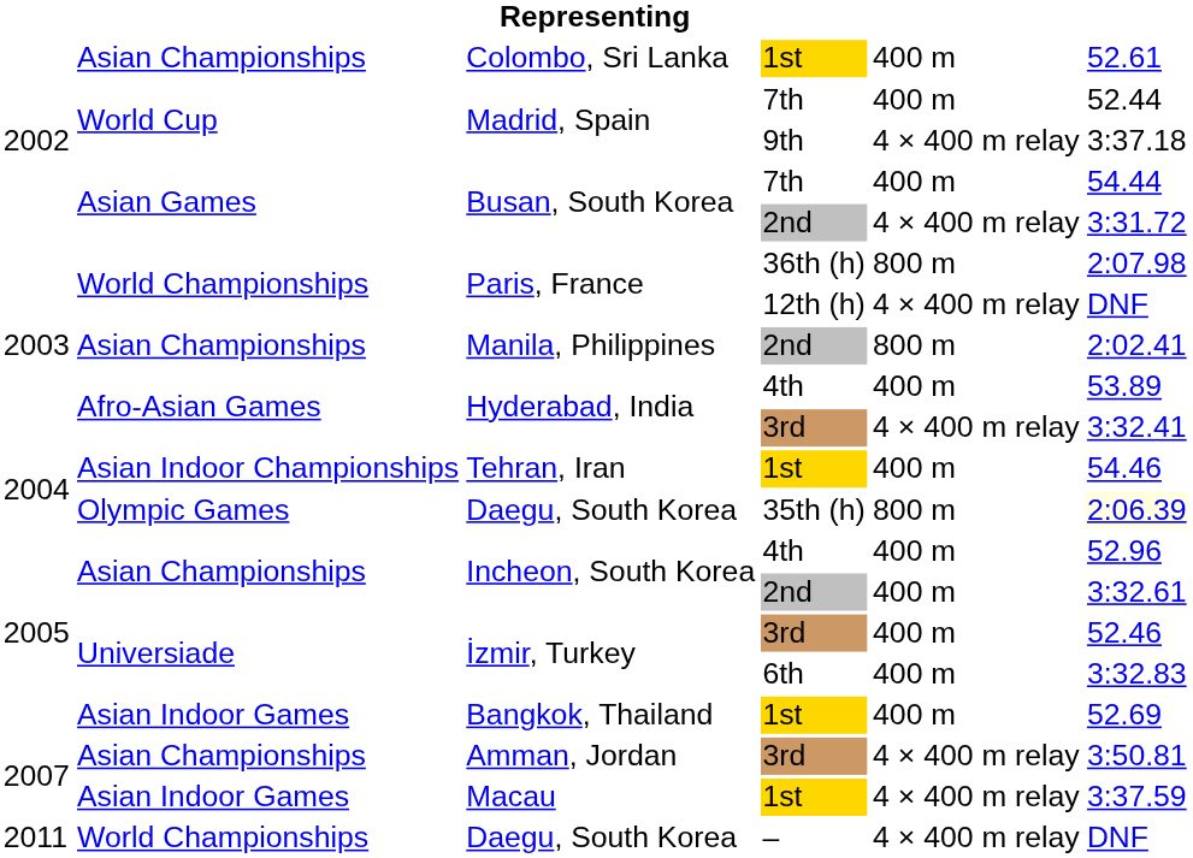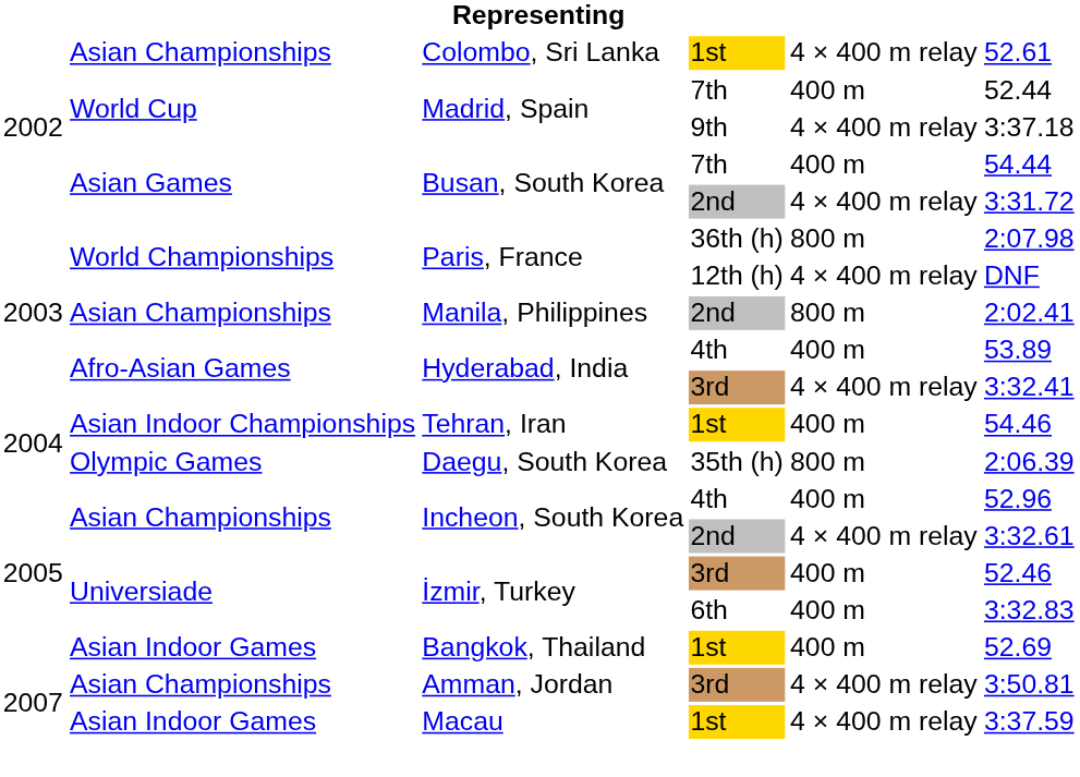 <table>
 <tr>
 <th colspan="6">Representing </th>
 </tr>
 <tr>
 <td rowspan=5>2002</td>
 <td><a href='#'>Asian Championships</a></td>
 <td><a href='#'>Colombo</a>, Sri Lanka</td>
 <td bgcolor="gold">1st</td>
-<td>400 m</td>
+<td>4 × 400 m relay</td>
 <td><a href='#'>52.61</a></td>
 </tr>
 <tr>
 <td rowspan=2><a href='#'>World Cup</a></td>
 <td rowspan=2><a href='#'>Madrid</a>, Spain</td>
 <td>7th</td>
 <td>400 m</td>
 <td>52.44</td>
 </tr>
 <tr>
 <td>9th</td>
 <td>4 × 400 m relay</td>
 <td>3:37.18</td>
 </tr>
 <tr>
 <td rowspan=2><a href='#'>Asian Games</a></td>
 <td rowspan=2><a href='#'>Busan</a>, South Korea</td>
 <td>7th</td>
 <td>400 m</td>
 <td><a href='#'>54.44</a></td>
 </tr>
 <tr>
 <td bgcolor="silver">2nd</td>
 <td>4 × 400 m relay</td>
 <td><a href='#'>3:31.72</a></td>
 </tr>
 <tr>
 <td rowspan=5>2003</td>
 <td rowspan=2><a href='#'>World Championships</a></td>
 <td rowspan=2><a href='#'>Paris</a>, France</td>
 <td>36th (h)</td>
 <td>800 m</td>
 <td><a href='#'>2:07.98</a></td>
 </tr>
 <tr>
 <td>12th (h)</td>
 <td>4 × 400 m relay</td>
 <td><a href='#'>DNF</a></td>
 </tr>
 <tr>
 <td><a href='#'>Asian Championships</a></td>
 <td><a href='#'>Manila</a>, Philippines</td>
 <td bgcolor="silver">2nd</td>
 <td>800 m</td>
 <td><a href='#'>2:02.41</a></td>
 </tr>
 <tr>
 <td rowspan=2><a href='#'>Afro-Asian Games</a></td>
 <td rowspan=2><a href='#'>Hyderabad</a>, India</td>
 <td>4th</td>
 <td>400 m</td>
 <td><a href='#'>53.89</a></td>
 </tr>
 <tr>
 <td bgcolor="cc9966">3rd</td>
 <td>4 × 400 m relay</td>
 <td><a href='#'>3:32.41</a></td>
 </tr>
 <tr>
 <td rowspan=2>2004</td>
 <td><a href='#'>Asian Indoor Championships</a></td>
 <td><a href='#'>Tehran</a>, Iran</td>
 <td bgcolor="gold">1st</td>
 <td>400 m</td>
 <td><a href='#'>54.46</a></td>
 </tr>
 <tr>
 <td><a href='#'>Olympic Games</a></td>
 <td><a href='#'>Daegu</a>, South Korea</td>
 <td>35th (h)</td>
 <td>800 m</td>
-<td style="background: lightyellow;"><a href='#'>2:06.39</a></td>
+<td><a href='#'>2:06.39</a></td>
 </tr>
 <tr>
 <td rowspan=5>2005</td>
 <td rowspan=2><a href='#'>Asian Championships</a></td>
 <td rowspan=2><a href='#'>Incheon</a>, South Korea</td>
 <td>4th</td>
 <td>400 m</td>
 <td><a href='#'>52.96</a></td>
 </tr>
 <tr>
 <td bgcolor="silver">2nd</td>
-<td>400 m</td>
+<td>4 × 400 m relay</td>
 <td><a href='#'>3:32.61</a></td>
 </tr>
 <tr>
 <td rowspan=2><a href='#'>Universiade</a></td>
 <td rowspan=2><a href='#'>İzmir</a>, Turkey</td>
 <td bgcolor="cc9966">3rd</td>
 <td>400 m</td>
 <td><a href='#'>52.46</a></td>
 </tr>
 <tr>
 <td>6th</td>
 <td>400 m</td>
 <td><a href='#'>3:32.83</a></td>
 </tr>
 <tr>
 <td><a href='#'>Asian Indoor Games</a></td>
 <td><a href='#'>Bangkok</a>, Thailand</td>
 <td bgcolor="gold">1st</td>
 <td>400 m</td>
 <td><a href='#'>52.69</a></td>
 </tr>
 <tr>
 <td rowspan=2>2007</td>
 <td><a href='#'>Asian Championships</a></td>
 <td><a href='#'>Amman</a>, Jordan</td>
 <td bgcolor="cc9966">3rd</td>
 <td>4 × 400 m relay</td>
 <td><a href='#'>3:50.81</a></td>
 </tr>
 <tr>
 <td><a href='#'>Asian Indoor Games</a></td>
 <td><a href='#'>Macau</a></td>
 <td bgcolor="gold">1st</td>
 <td>4 × 400 m relay</td>
 <td><a href='#'>3:37.59</a></td>
 </tr>
-<tr>
-<td>2011</td>
-<td><a href='#'>World Championships</a></td>
-<td><a href='#'>Daegu</a>, South Korea</td>
-<td>–</td>
-<td>4 × 400 m relay</td>
-<td><a href='#'>DNF</a></td>
-</tr>
 </table>
